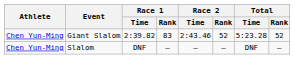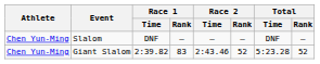 <table class="wikitable" style="font-size:90%">
 <tr>
 <th rowspan="2">Athlete</th>
 <th rowspan="2">Event</th>
 <th colspan="2">Race 1</th>
 <th colspan="2">Race 2</th>
 <th colspan="2">Total</th>
 </tr>
 <tr>
 <th>Time</th>
 <th>Rank</th>
 <th>Time</th>
 <th>Rank</th>
 <th>Time</th>
 <th>Rank</th>
 </tr>
 <tr>
 <td><a href='#'>Chen Yun-Ming</a></td>
+<td>Slalom</td>
+<td align="center">DNF</td>
+<td align="center">–</td>
+<td align="center">–</td>
+<td align="center">–</td>
+<td align="center">DNF</td>
+<td align="center">–</td>
+</tr>
+<tr>
+<td><a href='#'>Chen Yun-Ming</a></td>
 <td>Giant Slalom</td>
 <td align="center">2:39.82</td>
 <td align="center">83</td>
 <td align="center">2:43.46</td>
 <td align="center">52</td>
 <td align="center">5:23.28</td>
 <td align="center">52</td>
 </tr>
-<tr>
-<td><a href='#'>Chen Yun-Ming</a></td>
-<td>Slalom</td>
-<td align="center">DNF</td>
-<td align="center">–</td>
-<td align="center">–</td>
-<td align="center">–</td>
-<td align="center">DNF</td>
-<td align="center">–</td>
-</tr>
 </table>
